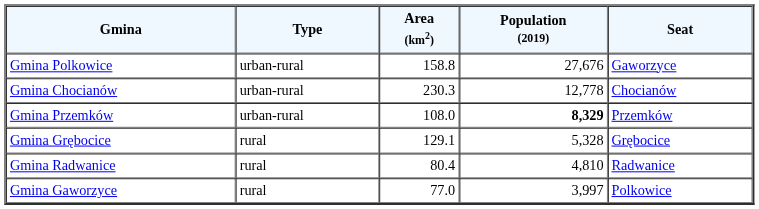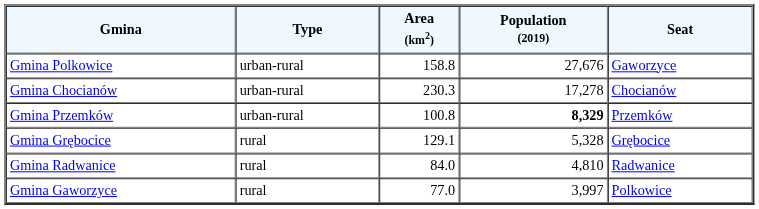 <table width="60%" border="2" cellpadding="3" cellspacing="0" style="font-size:90%;line-height:120%;">
 <tr bgcolor="F0F8FF">
 <td style="text-align:center;"><strong>Gmina</strong></td>
 <td style="text-align:center;"><strong>Type</strong></td>
 <td style="text-align:center;"><strong>Area<br><small>(km<sup>2</sup>)</small></strong></td>
 <td style="text-align:center;"><strong>Population<br><small>(2019)</small></strong></td>
 <td style="text-align:center;"><strong>Seat</strong></td>
 </tr>
 <tr>
 <td><a href='#'>Gmina Polkowice</a></td>
 <td>urban-rural</td>
 <td style="text-align:right;">158.8</td>
 <td style="text-align:right;">27,676</td>
 <td><a href='#'>Gaworzyce</a></td>
 </tr>
 <tr>
 <td><a href='#'>Gmina Chocianów</a></td>
 <td>urban-rural</td>
 <td style="text-align:right;">230.3</td>
-<td style="text-align:right;">12,778</td>
+<td style="text-align:right;">17,278</td>
 <td><a href='#'>Chocianów</a></td>
 </tr>
 <tr>
 <td><a href='#'>Gmina Przemków</a></td>
 <td>urban-rural</td>
-<td style="text-align:right;">108.0</td>
+<td style="text-align:right;">100.8</td>
 <td style="text-align:right;"><strong>8,329</strong></td>
 <td><a href='#'>Przemków</a></td>
 </tr>
 <tr>
 <td><a href='#'>Gmina Grębocice</a></td>
 <td>rural</td>
 <td style="text-align:right;">129.1</td>
 <td style="text-align:right;">5,328</td>
 <td><a href='#'>Grębocice</a></td>
 </tr>
 <tr>
 <td><a href='#'>Gmina Radwanice</a></td>
 <td>rural</td>
-<td style="text-align:right;">80.4</td>
+<td style="text-align:right;">84.0</td>
 <td style="text-align:right;">4,810</td>
 <td><a href='#'>Radwanice</a></td>
 </tr>
 <tr>
 <td><a href='#'>Gmina Gaworzyce</a></td>
 <td>rural</td>
 <td style="text-align:right;">77.0</td>
 <td style="text-align:right;">3,997</td>
 <td><a href='#'>Polkowice</a></td>
 </tr>
 <tr>
 </tr>
 </table>
